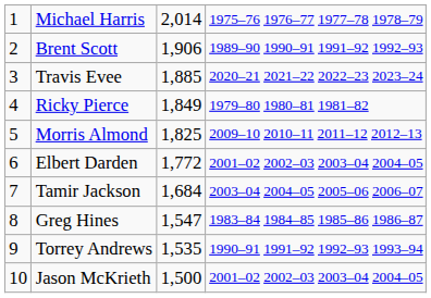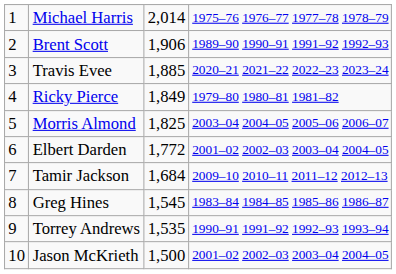 <table class="wikitable">
 <tr>
 </tr>
 <tr>
 <td>1</td>
 <td><a href='#'>Michael Harris</a></td>
 <td>2,014</td>
 <td style="font-size:80%;"><a href='#'>1975–76</a> <a href='#'>1976–77</a> <a href='#'>1977–78</a> <a href='#'>1978–79</a></td>
 </tr>
 <tr>
 <td>2</td>
 <td><a href='#'>Brent Scott</a></td>
 <td>1,906</td>
 <td style="font-size:80%;"><a href='#'>1989–90</a> <a href='#'>1990–91</a> <a href='#'>1991–92</a> <a href='#'>1992–93</a></td>
 </tr>
 <tr>
 <td>3</td>
 <td>Travis Evee</td>
 <td>1,885</td>
 <td style="font-size:80%;"><a href='#'>2020–21</a> <a href='#'>2021–22</a> <a href='#'>2022–23</a> <a href='#'>2023–24</a></td>
 </tr>
 <tr>
 <td>4</td>
 <td><a href='#'>Ricky Pierce</a></td>
 <td>1,849</td>
 <td style="font-size:80%;"><a href='#'>1979–80</a> <a href='#'>1980–81</a> <a href='#'>1981–82</a></td>
 </tr>
 <tr>
 <td>5</td>
 <td><a href='#'>Morris Almond</a></td>
 <td>1,825</td>
-<td style="font-size:80%;"><a href='#'>2009–10</a> <a href='#'>2010–11</a> <a href='#'>2011–12</a> <a href='#'>2012–13</a></td>
+<td style="font-size:80%;"><a href='#'>2003–04</a> <a href='#'>2004–05</a> <a href='#'>2005–06</a> <a href='#'>2006–07</a></td>
 </tr>
 <tr>
 <td>6</td>
 <td>Elbert Darden</td>
 <td>1,772</td>
 <td style="font-size:80%;"><a href='#'>2001–02</a> <a href='#'>2002–03</a> <a href='#'>2003–04</a> <a href='#'>2004–05</a></td>
 </tr>
 <tr>
 <td>7</td>
 <td>Tamir Jackson</td>
 <td>1,684</td>
-<td style="font-size:80%;"><a href='#'>2003–04</a> <a href='#'>2004–05</a> <a href='#'>2005–06</a> <a href='#'>2006–07</a></td>
+<td style="font-size:80%;"><a href='#'>2009–10</a> <a href='#'>2010–11</a> <a href='#'>2011–12</a> <a href='#'>2012–13</a></td>
 </tr>
 <tr>
 <td>8</td>
 <td>Greg Hines</td>
-<td>1,547</td>
+<td>1,545</td>
 <td style="font-size:80%;"><a href='#'>1983–84</a> <a href='#'>1984–85</a> <a href='#'>1985–86</a> <a href='#'>1986–87</a></td>
 </tr>
 <tr>
 <td>9</td>
 <td>Torrey Andrews</td>
 <td>1,535</td>
 <td style="font-size:80%;"><a href='#'>1990–91</a> <a href='#'>1991–92</a> <a href='#'>1992–93</a> <a href='#'>1993–94</a></td>
 </tr>
 <tr>
 <td>10</td>
 <td>Jason McKrieth</td>
 <td>1,500</td>
 <td style="font-size:80%;"><a href='#'>2001–02</a> <a href='#'>2002–03</a> <a href='#'>2003–04</a> <a href='#'>2004–05</a></td>
 </tr>
 </table>
